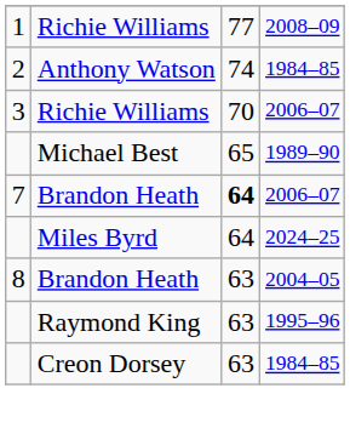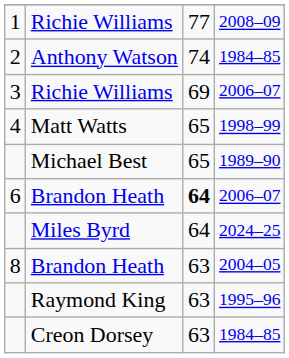 <table class="wikitable">
 <tr>
 </tr>
 <tr>
 <td>1</td>
 <td><a href='#'>Richie Williams</a></td>
 <td>77</td>
 <td style="font-size:80%;"><a href='#'>2008–09</a></td>
 </tr>
 <tr>
 <td>2</td>
 <td><a href='#'>Anthony Watson</a></td>
 <td>74</td>
 <td style="font-size:80%;"><a href='#'>1984–85</a></td>
 </tr>
 <tr>
 <td>3</td>
 <td><a href='#'>Richie Williams</a></td>
-<td>70</td>
+<td>69</td>
 <td style="font-size:80%;"><a href='#'>2006–07</a></td>
+</tr>
+<tr>
+<td>4</td>
+<td>Matt Watts</td>
+<td>65</td>
+<td style="font-size:80%;"><a href='#'>1998–99</a></td>
 </tr>
 <tr>
 <td></td>
 <td>Michael Best</td>
 <td>65</td>
 <td style="font-size:80%;"><a href='#'>1989–90</a></td>
 </tr>
 <tr>
-<td>7</td>
+<td>6</td>
 <td><a href='#'>Brandon Heath</a></td>
 <td><strong>64</strong></td>
 <td style="font-size:80%;"><a href='#'>2006–07</a></td>
 </tr>
 <tr>
 <td></td>
 <td><a href='#'>Miles Byrd</a></td>
 <td>64</td>
 <td style="font-size:80%;"><a href='#'>2024–25</a></td>
 </tr>
 <tr>
 <td>8</td>
 <td><a href='#'>Brandon Heath</a></td>
 <td>63</td>
 <td style="font-size:80%;"><a href='#'>2004–05</a></td>
 </tr>
 <tr>
 <td></td>
 <td>Raymond King</td>
 <td>63</td>
 <td style="font-size:80%;"><a href='#'>1995–96</a></td>
 </tr>
 <tr>
 <td></td>
 <td>Creon Dorsey</td>
 <td>63</td>
 <td style="font-size:80%;"><a href='#'>1984–85</a></td>
 </tr>
 </table>
